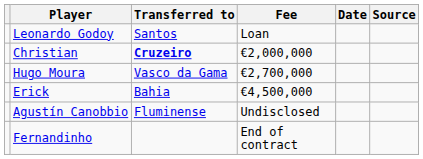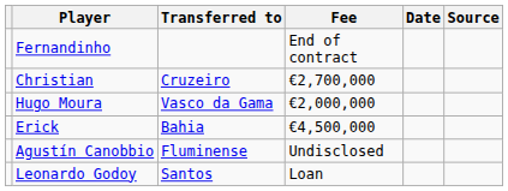 <table class="wikitable plainrowheaders sortable">
 <tr>
 <th></th>
 <th scope="col">Player</th>
 <th>Transferred to</th>
 <th style="width: 100px;">Fee</th>
 <th scope="col">Date</th>
 <th scope="col">Source</th>
 </tr>
 <tr>
 <td align="center"></td>
-<td> <a href='#'>Leonardo Godoy</a></td>
-<td> <a href='#'>Santos</a></td>
-<td>Loan</td>
+<td> <a href='#'>Fernandinho</a></td>
+<td></td>
+<td>End of contract</td>
 <td></td>
 <td></td>
 </tr>
 <tr>
 <td align="center"></td>
 <td> <a href='#'>Christian</a></td>
-<td><strong> <a href='#'>Cruzeiro</a></strong></td>
-<td>€2,000,000</td>
+<td> <a href='#'>Cruzeiro</a></td>
+<td>€2,700,000</td>
 <td></td>
 <td></td>
 </tr>
 <tr>
 <td align="center"></td>
 <td> <a href='#'>Hugo Moura</a></td>
 <td> <a href='#'>Vasco da Gama</a></td>
-<td>€2,700,000</td>
+<td>€2,000,000</td>
 <td></td>
 <td></td>
 </tr>
 <tr>
 <td align="center"></td>
 <td> <a href='#'>Erick</a></td>
 <td> <a href='#'>Bahia</a></td>
 <td>€4,500,000</td>
 <td></td>
 <td></td>
 </tr>
 <tr>
 <td align="center"></td>
 <td> <a href='#'>Agustín Canobbio</a></td>
 <td> <a href='#'>Fluminense</a></td>
 <td>Undisclosed</td>
 <td></td>
 <td></td>
 </tr>
 <tr>
 <td align="center"></td>
-<td> <a href='#'>Fernandinho</a></td>
-<td></td>
-<td>End of contract</td>
+<td> <a href='#'>Leonardo Godoy</a></td>
+<td> <a href='#'>Santos</a></td>
+<td>Loan</td>
 <td></td>
 <td></td>
 </tr>
 </table>
